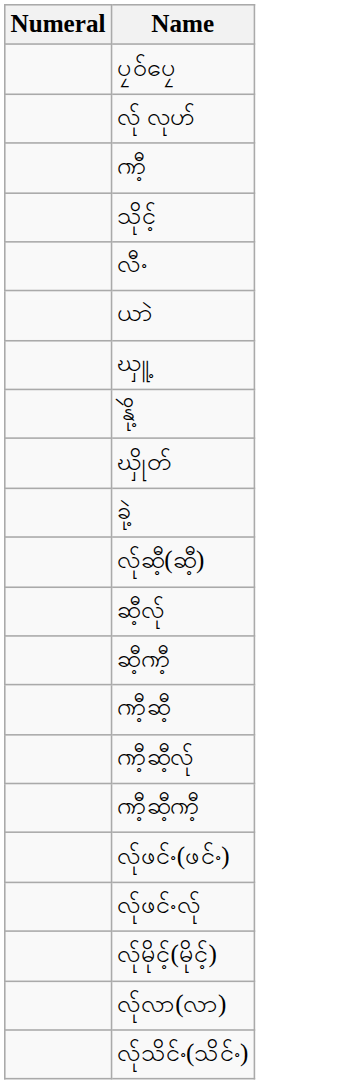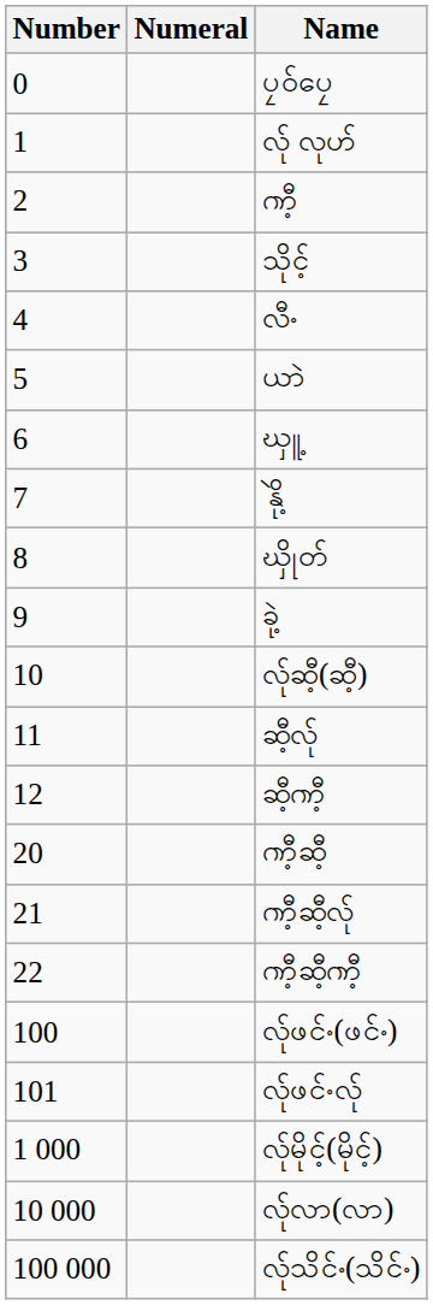 <table class="wikitable letters-table">
 <tr>
+<th>Number</th>
 <th>Numeral</th>
 <th>Name</th>
 </tr>
 <tr>
+<td>0</td>
 <td></td>
 <td>ပၠဝ်ပၠေ</td>
 </tr>
 <tr>
+<td>1</td>
 <td></td>
 <td>လ်ု လုဟ်</td>
 </tr>
 <tr>
+<td>2</td>
 <td></td>
 <td>ၮီ့</td>
 </tr>
 <tr>
+<td>3</td>
 <td></td>
 <td>သိုင့်</td>
 </tr>
 <tr>
+<td>4</td>
 <td></td>
 <td>လီႋ</td>
 </tr>
 <tr>
+<td>5</td>
 <td></td>
 <td>ယာဲ</td>
 </tr>
 <tr>
+<td>6</td>
 <td></td>
 <td>ၰူ့</td>
 </tr>
 <tr>
+<td>7</td>
 <td></td>
 <td>နိုဲ့</td>
 </tr>
 <tr>
+<td>8</td>
 <td></td>
 <td>ၰိုတ်</td>
 </tr>
 <tr>
+<td>9</td>
 <td></td>
 <td>ခုဲ့</td>
 </tr>
 <tr>
+<td>10</td>
 <td></td>
 <td>လ်ုဆီ့(ဆီ့)</td>
 </tr>
 <tr>
+<td>11</td>
 <td></td>
 <td>ဆီ့လ်ု</td>
 </tr>
 <tr>
+<td>12</td>
 <td></td>
 <td>ဆီ့ၮီ့</td>
 </tr>
 <tr>
+<td>20</td>
 <td></td>
 <td>ၮီ့ဆီ့</td>
 </tr>
 <tr>
+<td>21</td>
 <td></td>
 <td>ၮီ့ဆီ့လ်ု</td>
 </tr>
 <tr>
+<td>22</td>
 <td></td>
 <td>ၮီ့ဆီ့ၮီ့</td>
 </tr>
 <tr>
+<td>100</td>
 <td></td>
 <td>လ်ုဖင်ႋ(ဖင်ႋ)</td>
 </tr>
 <tr>
+<td>101</td>
 <td></td>
 <td>လ်ုဖင်ႋလ်ု</td>
 </tr>
 <tr>
+<td>1 000</td>
 <td></td>
 <td>လ်ုမိုင့်(မိုင့်)</td>
 </tr>
 <tr>
+<td>10 000</td>
 <td></td>
 <td>လ်ုလာ(လာ)</td>
 </tr>
 <tr>
+<td>100 000</td>
 <td></td>
 <td>လ်ုသိင်ႋ(သိင်ႋ)</td>
 </tr>
 </table>
